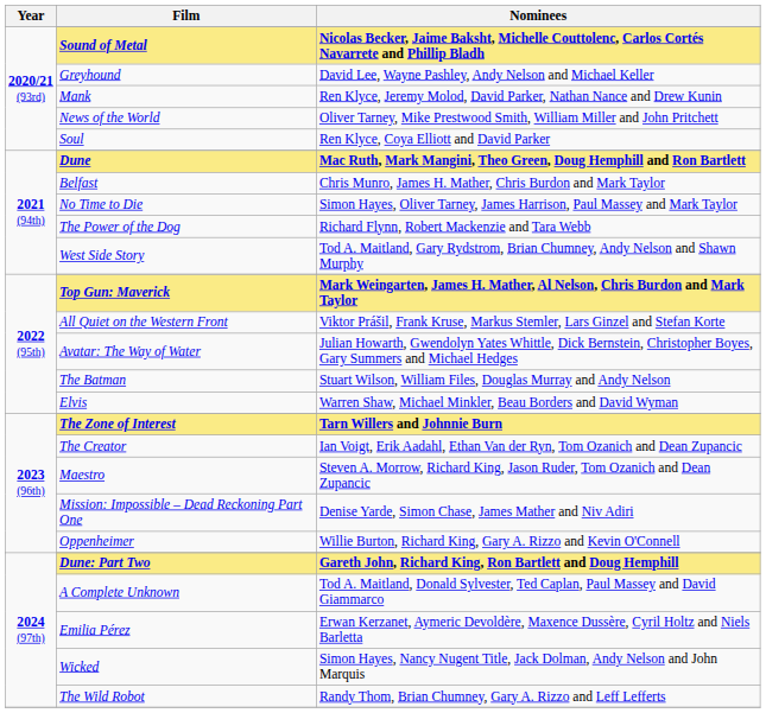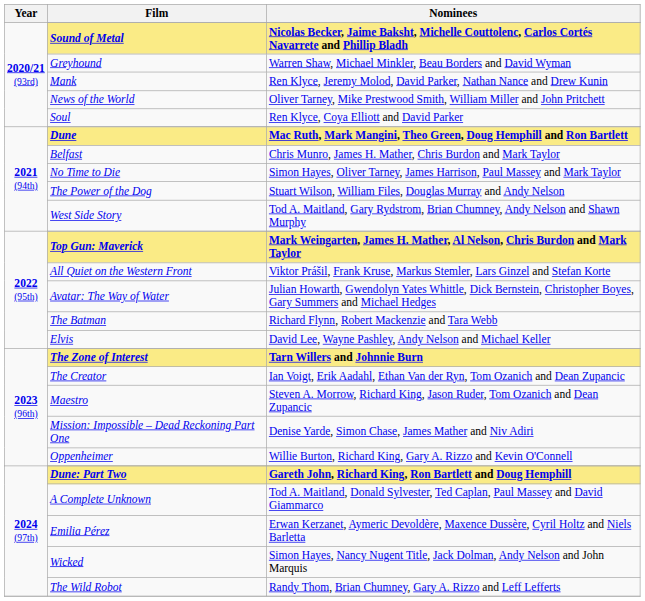 <table class="wikitable" style="width:100%">
 <tr style="background:#bebebe;">
 <th style="width:5%;">Year</th>
 <th style="width:35%;">Film</th>
 <th style="width:60%;">Nominees</th>
 </tr>
 <tr>
 <td rowspan="6" style="text-align:center"><strong><a href='#'>2020/21</a></strong><br><small><a href='#'>(93rd)</a></small></td>
 </tr>
 <tr style="background:#FAEB86">
 <td><strong><em><a href='#'>Sound of Metal</a></em></strong></td>
 <td><strong><a href='#'>Nicolas Becker</a>, <a href='#'>Jaime Baksht</a>, <a href='#'>Michelle Couttolenc</a>, <a href='#'>Carlos Cortés Navarrete</a> and <a href='#'>Phillip Bladh</a></strong></td>
 </tr>
 <tr>
 <td><em><a href='#'>Greyhound</a></em></td>
-<td><a href='#'>David Lee</a>, <a href='#'>Wayne Pashley</a>, <a href='#'>Andy Nelson</a> and <a href='#'>Michael Keller</a></td>
+<td><a href='#'>Warren Shaw</a>, <a href='#'>Michael Minkler</a>, <a href='#'>Beau Borders</a> and <a href='#'>David Wyman</a></td>
 </tr>
 <tr>
 <td><em><a href='#'>Mank</a></em></td>
 <td><a href='#'>Ren Klyce</a>, <a href='#'>Jeremy Molod</a>, <a href='#'>David Parker</a>, <a href='#'>Nathan Nance</a> and <a href='#'>Drew Kunin</a></td>
 </tr>
 <tr>
 <td><em><a href='#'>News of the World</a></em></td>
 <td><a href='#'>Oliver Tarney</a>, <a href='#'>Mike Prestwood Smith</a>, <a href='#'>William Miller</a> and <a href='#'>John Pritchett</a></td>
 </tr>
 <tr>
 <td><em><a href='#'>Soul</a></em></td>
 <td><a href='#'>Ren Klyce</a>, <a href='#'>Coya Elliott</a> and <a href='#'>David Parker</a></td>
 </tr>
 <tr>
 <td rowspan="6" style="text-align:center"><strong><a href='#'>2021</a></strong><br><small><a href='#'>(94th)</a></small></td>
 </tr>
 <tr style="background:#FAEB86">
 <td><strong><em><a href='#'>Dune</a></em></strong></td>
 <td><strong><a href='#'>Mac Ruth</a>, <a href='#'>Mark Mangini</a>, <a href='#'>Theo Green</a>, <a href='#'>Doug Hemphill</a> and <a href='#'>Ron Bartlett</a></strong></td>
 </tr>
 <tr>
 <td><em><a href='#'>Belfast</a></em></td>
 <td><a href='#'>Chris Munro</a>, <a href='#'>James H. Mather</a>, <a href='#'>Chris Burdon</a> and <a href='#'>Mark Taylor</a></td>
 </tr>
 <tr>
 <td><em><a href='#'>No Time to Die</a></em></td>
 <td><a href='#'>Simon Hayes</a>, <a href='#'>Oliver Tarney</a>, <a href='#'>James Harrison</a>, <a href='#'>Paul Massey</a> and <a href='#'>Mark Taylor</a></td>
 </tr>
 <tr>
 <td><em><a href='#'>The Power of the Dog</a></em></td>
-<td><a href='#'>Richard Flynn</a>, <a href='#'>Robert Mackenzie</a> and <a href='#'>Tara Webb</a></td>
+<td><a href='#'>Stuart Wilson</a>, <a href='#'>William Files</a>, <a href='#'>Douglas Murray</a> and <a href='#'>Andy Nelson</a></td>
 </tr>
 <tr>
 <td><em><a href='#'>West Side Story</a></em></td>
 <td><a href='#'>Tod A. Maitland</a>, <a href='#'>Gary Rydstrom</a>, <a href='#'>Brian Chumney</a>, <a href='#'>Andy Nelson</a> and <a href='#'>Shawn Murphy</a></td>
 </tr>
 <tr>
 <td rowspan="6" style="text-align:center"><strong><a href='#'>2022</a></strong><br><small><a href='#'>(95th)</a></small></td>
 </tr>
 <tr style="background:#FAEB86">
 <td><strong><em><a href='#'>Top Gun: Maverick</a></em></strong></td>
 <td><strong><a href='#'>Mark Weingarten</a>, <a href='#'>James H. Mather</a>, <a href='#'>Al Nelson</a>, <a href='#'>Chris Burdon</a> and <a href='#'>Mark Taylor</a></strong></td>
 </tr>
 <tr>
 <td><em><a href='#'>All Quiet on the Western Front</a></em></td>
 <td><a href='#'>Viktor Prášil</a>, <a href='#'>Frank Kruse</a>, <a href='#'>Markus Stemler</a>, <a href='#'>Lars Ginzel</a> and <a href='#'>Stefan Korte</a></td>
 </tr>
 <tr>
 <td><em><a href='#'>Avatar: The Way of Water</a></em></td>
 <td><a href='#'>Julian Howarth</a>, <a href='#'>Gwendolyn Yates Whittle</a>, <a href='#'>Dick Bernstein</a>, <a href='#'>Christopher Boyes</a>, <a href='#'>Gary Summers</a> and <a href='#'>Michael Hedges</a></td>
 </tr>
 <tr>
 <td><em><a href='#'>The Batman</a></em></td>
-<td><a href='#'>Stuart Wilson</a>, <a href='#'>William Files</a>, <a href='#'>Douglas Murray</a> and <a href='#'>Andy Nelson</a></td>
+<td><a href='#'>Richard Flynn</a>, <a href='#'>Robert Mackenzie</a> and <a href='#'>Tara Webb</a></td>
 </tr>
 <tr>
 <td><em><a href='#'>Elvis</a></em></td>
-<td><a href='#'>Warren Shaw</a>, <a href='#'>Michael Minkler</a>, <a href='#'>Beau Borders</a> and <a href='#'>David Wyman</a></td>
+<td><a href='#'>David Lee</a>, <a href='#'>Wayne Pashley</a>, <a href='#'>Andy Nelson</a> and <a href='#'>Michael Keller</a></td>
 </tr>
 <tr>
 <td rowspan="6" style="text-align:center"><strong><a href='#'>2023</a></strong><br><small><a href='#'>(96th)</a></small></td>
 </tr>
 <tr style="background:#FAEB86">
 <td><strong><em><a href='#'>The Zone of Interest</a></em></strong></td>
 <td><strong><a href='#'>Tarn Willers</a> and <a href='#'>Johnnie Burn</a></strong></td>
 </tr>
 <tr>
 <td><em><a href='#'>The Creator</a></em></td>
 <td><a href='#'>Ian Voigt</a>, <a href='#'>Erik Aadahl</a>, <a href='#'>Ethan Van der Ryn</a>, <a href='#'>Tom Ozanich</a> and <a href='#'>Dean Zupancic</a></td>
 </tr>
 <tr>
 <td><em><a href='#'>Maestro</a></em></td>
 <td><a href='#'>Steven A. Morrow</a>, <a href='#'>Richard King</a>, <a href='#'>Jason Ruder</a>, <a href='#'>Tom Ozanich</a> and <a href='#'>Dean Zupancic</a></td>
 </tr>
 <tr>
 <td><em><a href='#'>Mission: Impossible – Dead Reckoning Part One</a></em></td>
 <td><a href='#'>Denise Yarde</a>, <a href='#'>Simon Chase</a>, <a href='#'>James Mather</a> and <a href='#'>Niv Adiri</a></td>
 </tr>
 <tr>
 <td><em><a href='#'>Oppenheimer</a></em></td>
 <td><a href='#'>Willie Burton</a>, <a href='#'>Richard King</a>, <a href='#'>Gary A. Rizzo</a> and <a href='#'>Kevin O'Connell</a></td>
 </tr>
 <tr>
 <td rowspan="6" style="text-align:center"><strong><a href='#'>2024</a></strong><br><small><a href='#'>(97th)</a></small></td>
 </tr>
 <tr style="background:#FAEB86">
 <td><strong><em><a href='#'>Dune: Part Two</a></em></strong></td>
 <td><strong><a href='#'>Gareth John</a>, <a href='#'>Richard King</a>, <a href='#'>Ron Bartlett</a> and <a href='#'>Doug Hemphill</a></strong></td>
 </tr>
 <tr>
 <td><em><a href='#'>A Complete Unknown</a></em></td>
 <td><a href='#'>Tod A. Maitland</a>, <a href='#'>Donald Sylvester</a>, <a href='#'>Ted Caplan</a>, <a href='#'>Paul Massey</a> and <a href='#'>David Giammarco</a></td>
 </tr>
 <tr>
 <td><em><a href='#'>Emilia Pérez</a></em></td>
 <td><a href='#'>Erwan Kerzanet</a>, <a href='#'>Aymeric Devoldère</a>, <a href='#'>Maxence Dussère</a>, <a href='#'>Cyril Holtz</a> and <a href='#'>Niels Barletta</a></td>
 </tr>
 <tr>
 <td><em><a href='#'>Wicked</a></em></td>
 <td><a href='#'>Simon Hayes</a>, <a href='#'>Nancy Nugent Title</a>, <a href='#'>Jack Dolman</a>, <a href='#'>Andy Nelson</a> and John Marquis</td>
 </tr>
 <tr>
 <td><em><a href='#'>The Wild Robot</a></em></td>
 <td><a href='#'>Randy Thom</a>, <a href='#'>Brian Chumney</a>, <a href='#'>Gary A. Rizzo</a> and <a href='#'>Leff Lefferts</a></td>
 </tr>
 <tr>
 </tr>
 </table>
